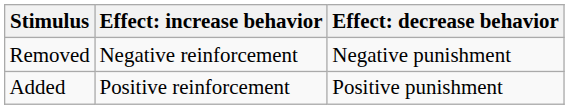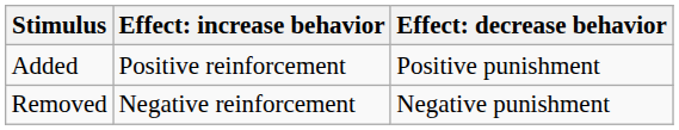 <table class="wikitable">
 <tr>
 <th>Stimulus</th>
 <th>Effect: increase behavior</th>
 <th>Effect: decrease behavior</th>
 </tr>
 <tr>
+<td>Added</td>
+<td>Positive reinforcement</td>
+<td>Positive punishment</td>
+</tr>
+<tr>
 <td>Removed</td>
 <td>Negative reinforcement</td>
 <td>Negative punishment</td>
 </tr>
-<tr>
-<td>Added</td>
-<td>Positive reinforcement</td>
-<td>Positive punishment</td>
-</tr>
 </table>
